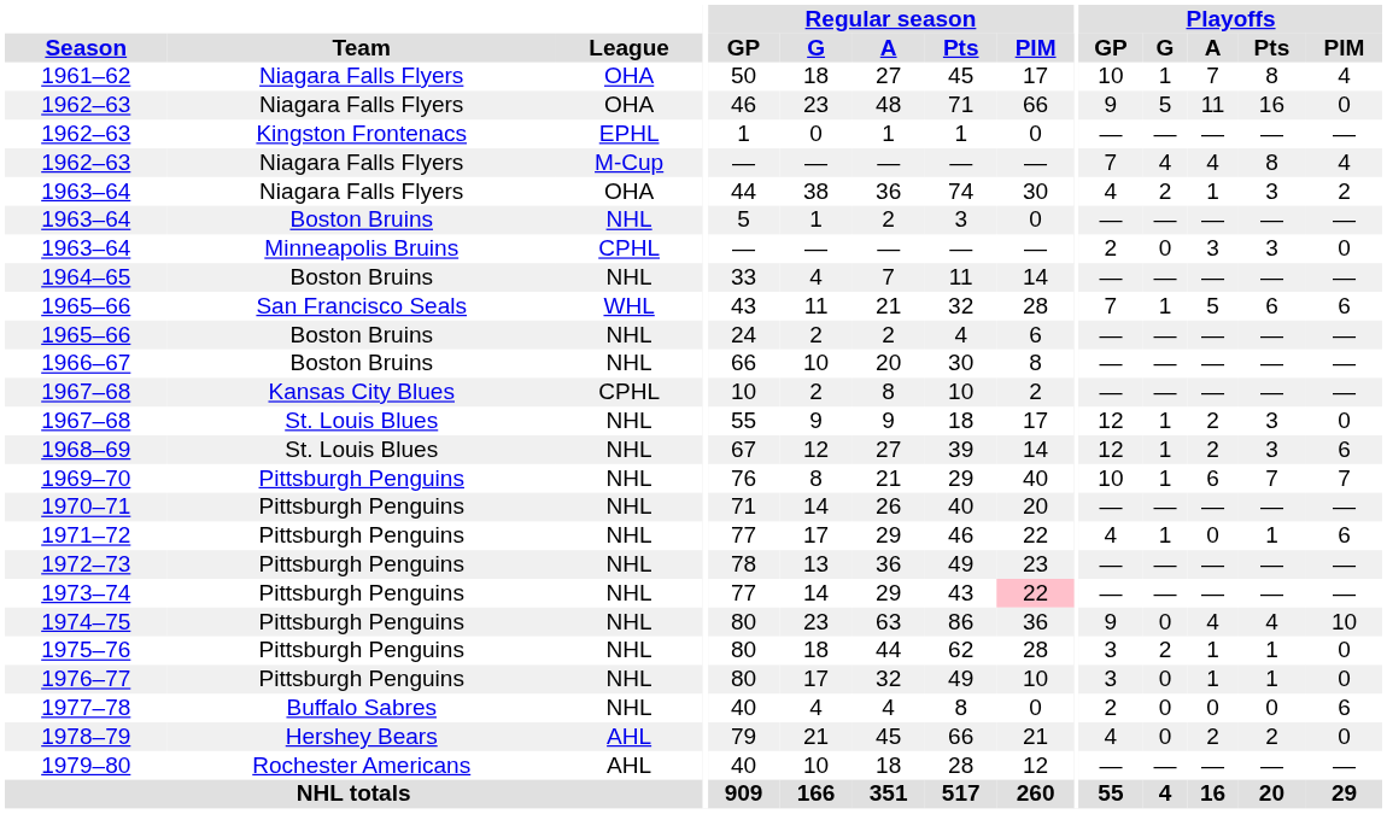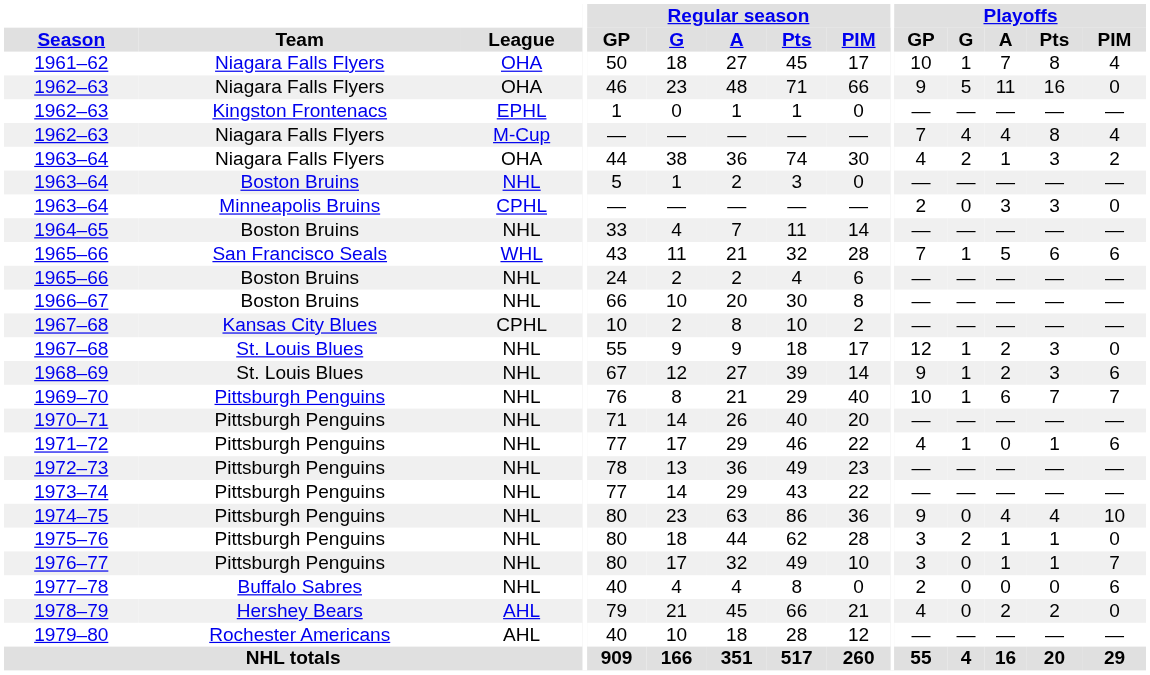 <table border="0" cellpadding="1" cellspacing="0" style="text-align:center; width:60em">
 <tr bgcolor="#e0e0e0">
 <th colspan="3" bgcolor="#ffffff"></th>
 <th rowspan="100" bgcolor="#ffffff"></th>
 <th colspan="5"><a href='#'>Regular season</a></th>
 <th rowspan="100" bgcolor="#ffffff"></th>
 <th colspan="5"><a href='#'>Playoffs</a></th>
 </tr>
 <tr bgcolor="#e0e0e0">
 <th><a href='#'>Season</a></th>
 <th>Team</th>
 <th>League</th>
 <th>GP</th>
 <th><a href='#'>G</a></th>
 <th><a href='#'>A</a></th>
 <th><a href='#'>Pts</a></th>
 <th><a href='#'>PIM</a></th>
 <th>GP</th>
 <th>G</th>
 <th>A</th>
 <th>Pts</th>
 <th>PIM</th>
 </tr>
 <tr>
 <td><a href='#'>1961–62</a></td>
 <td><a href='#'>Niagara Falls Flyers</a></td>
 <td><a href='#'>OHA</a></td>
 <td>50</td>
 <td>18</td>
 <td>27</td>
 <td>45</td>
 <td>17</td>
 <td>10</td>
 <td>1</td>
 <td>7</td>
 <td>8</td>
 <td>4</td>
 </tr>
 <tr bgcolor="#f0f0f0">
 <td><a href='#'>1962–63</a></td>
 <td>Niagara Falls Flyers</td>
 <td>OHA</td>
 <td>46</td>
 <td>23</td>
 <td>48</td>
 <td>71</td>
 <td>66</td>
 <td>9</td>
 <td>5</td>
 <td>11</td>
 <td>16</td>
 <td>0</td>
 </tr>
 <tr>
 <td><a href='#'>1962–63</a></td>
 <td><a href='#'>Kingston Frontenacs</a></td>
 <td><a href='#'>EPHL</a></td>
 <td>1</td>
 <td>0</td>
 <td>1</td>
 <td>1</td>
 <td>0</td>
 <td>—</td>
 <td>—</td>
 <td>—</td>
 <td>—</td>
 <td>—</td>
 </tr>
 <tr bgcolor="#f0f0f0">
 <td><a href='#'>1962–63</a></td>
 <td>Niagara Falls Flyers</td>
 <td><a href='#'>M-Cup</a></td>
 <td>—</td>
 <td>—</td>
 <td>—</td>
 <td>—</td>
 <td>—</td>
 <td>7</td>
 <td>4</td>
 <td>4</td>
 <td>8</td>
 <td>4</td>
 </tr>
 <tr>
 <td><a href='#'>1963–64</a></td>
 <td>Niagara Falls Flyers</td>
 <td>OHA</td>
 <td>44</td>
 <td>38</td>
 <td>36</td>
 <td>74</td>
 <td>30</td>
 <td>4</td>
 <td>2</td>
 <td>1</td>
 <td>3</td>
 <td>2</td>
 </tr>
 <tr bgcolor="#f0f0f0">
 <td><a href='#'>1963–64</a></td>
 <td><a href='#'>Boston Bruins</a></td>
 <td><a href='#'>NHL</a></td>
 <td>5</td>
 <td>1</td>
 <td>2</td>
 <td>3</td>
 <td>0</td>
 <td>—</td>
 <td>—</td>
 <td>—</td>
 <td>—</td>
 <td>—</td>
 </tr>
 <tr>
 <td><a href='#'>1963–64</a></td>
 <td><a href='#'>Minneapolis Bruins</a></td>
 <td><a href='#'>CPHL</a></td>
 <td>—</td>
 <td>—</td>
 <td>—</td>
 <td>—</td>
 <td>—</td>
 <td>2</td>
 <td>0</td>
 <td>3</td>
 <td>3</td>
 <td>0</td>
 </tr>
 <tr bgcolor="#f0f0f0">
 <td><a href='#'>1964–65</a></td>
 <td>Boston Bruins</td>
 <td>NHL</td>
 <td>33</td>
 <td>4</td>
 <td>7</td>
 <td>11</td>
 <td>14</td>
 <td>—</td>
 <td>—</td>
 <td>—</td>
 <td>—</td>
 <td>—</td>
 </tr>
 <tr>
 <td><a href='#'>1965–66</a></td>
 <td><a href='#'>San Francisco Seals</a></td>
 <td><a href='#'>WHL</a></td>
 <td>43</td>
 <td>11</td>
 <td>21</td>
 <td>32</td>
 <td>28</td>
 <td>7</td>
 <td>1</td>
 <td>5</td>
 <td>6</td>
 <td>6</td>
 </tr>
 <tr bgcolor="#f0f0f0">
 <td><a href='#'>1965–66</a></td>
 <td>Boston Bruins</td>
 <td>NHL</td>
 <td>24</td>
 <td>2</td>
 <td>2</td>
 <td>4</td>
 <td>6</td>
 <td>—</td>
 <td>—</td>
 <td>—</td>
 <td>—</td>
 <td>—</td>
 </tr>
 <tr>
 <td><a href='#'>1966–67</a></td>
 <td>Boston Bruins</td>
 <td>NHL</td>
 <td>66</td>
 <td>10</td>
 <td>20</td>
 <td>30</td>
 <td>8</td>
 <td>—</td>
 <td>—</td>
 <td>—</td>
 <td>—</td>
 <td>—</td>
 </tr>
 <tr bgcolor="#f0f0f0">
 <td><a href='#'>1967–68</a></td>
 <td><a href='#'>Kansas City Blues</a></td>
 <td>CPHL</td>
 <td>10</td>
 <td>2</td>
 <td>8</td>
 <td>10</td>
 <td>2</td>
 <td>—</td>
 <td>—</td>
 <td>—</td>
 <td>—</td>
 <td>—</td>
 </tr>
 <tr>
 <td><a href='#'>1967–68</a></td>
 <td><a href='#'>St. Louis Blues</a></td>
 <td>NHL</td>
 <td>55</td>
 <td>9</td>
 <td>9</td>
 <td>18</td>
 <td>17</td>
 <td>12</td>
 <td>1</td>
 <td>2</td>
 <td>3</td>
 <td>0</td>
 </tr>
 <tr bgcolor="#f0f0f0">
 <td><a href='#'>1968–69</a></td>
 <td>St. Louis Blues</td>
 <td>NHL</td>
 <td>67</td>
 <td>12</td>
 <td>27</td>
 <td>39</td>
 <td>14</td>
-<td>12</td>
+<td>9</td>
 <td>1</td>
 <td>2</td>
 <td>3</td>
 <td>6</td>
 </tr>
 <tr>
 <td><a href='#'>1969–70</a></td>
 <td><a href='#'>Pittsburgh Penguins</a></td>
 <td>NHL</td>
 <td>76</td>
 <td>8</td>
 <td>21</td>
 <td>29</td>
 <td>40</td>
 <td>10</td>
 <td>1</td>
 <td>6</td>
 <td>7</td>
 <td>7</td>
 </tr>
 <tr bgcolor="#f0f0f0">
 <td><a href='#'>1970–71</a></td>
 <td>Pittsburgh Penguins</td>
 <td>NHL</td>
 <td>71</td>
 <td>14</td>
 <td>26</td>
 <td>40</td>
 <td>20</td>
 <td>—</td>
 <td>—</td>
 <td>—</td>
 <td>—</td>
 <td>—</td>
 </tr>
 <tr>
 <td><a href='#'>1971–72</a></td>
 <td>Pittsburgh Penguins</td>
 <td>NHL</td>
 <td>77</td>
 <td>17</td>
 <td>29</td>
 <td>46</td>
 <td>22</td>
 <td>4</td>
 <td>1</td>
 <td>0</td>
 <td>1</td>
 <td>6</td>
 </tr>
 <tr bgcolor="#f0f0f0">
 <td><a href='#'>1972–73</a></td>
 <td>Pittsburgh Penguins</td>
 <td>NHL</td>
 <td>78</td>
 <td>13</td>
 <td>36</td>
 <td>49</td>
 <td>23</td>
 <td>—</td>
 <td>—</td>
 <td>—</td>
 <td>—</td>
 <td>—</td>
 </tr>
 <tr>
 <td><a href='#'>1973–74</a></td>
 <td>Pittsburgh Penguins</td>
 <td>NHL</td>
 <td>77</td>
 <td>14</td>
 <td>29</td>
 <td>43</td>
-<td style="background: pink;">22</td>
+<td>22</td>
 <td>—</td>
 <td>—</td>
 <td>—</td>
 <td>—</td>
 <td>—</td>
 </tr>
 <tr bgcolor="#f0f0f0">
 <td><a href='#'>1974–75</a></td>
 <td>Pittsburgh Penguins</td>
 <td>NHL</td>
 <td>80</td>
 <td>23</td>
 <td>63</td>
 <td>86</td>
 <td>36</td>
 <td>9</td>
 <td>0</td>
 <td>4</td>
 <td>4</td>
 <td>10</td>
 </tr>
 <tr>
 <td><a href='#'>1975–76</a></td>
 <td>Pittsburgh Penguins</td>
 <td>NHL</td>
 <td>80</td>
 <td>18</td>
 <td>44</td>
 <td>62</td>
 <td>28</td>
 <td>3</td>
 <td>2</td>
 <td>1</td>
 <td>1</td>
 <td>0</td>
 </tr>
 <tr bgcolor="#f0f0f0">
 <td><a href='#'>1976–77</a></td>
 <td>Pittsburgh Penguins</td>
 <td>NHL</td>
 <td>80</td>
 <td>17</td>
 <td>32</td>
 <td>49</td>
 <td>10</td>
 <td>3</td>
 <td>0</td>
 <td>1</td>
 <td>1</td>
-<td>0</td>
+<td>7</td>
 </tr>
 <tr>
 <td><a href='#'>1977–78</a></td>
 <td><a href='#'>Buffalo Sabres</a></td>
 <td>NHL</td>
 <td>40</td>
 <td>4</td>
 <td>4</td>
 <td>8</td>
 <td>0</td>
 <td>2</td>
 <td>0</td>
 <td>0</td>
 <td>0</td>
 <td>6</td>
 </tr>
 <tr bgcolor="#f0f0f0">
 <td><a href='#'>1978–79</a></td>
 <td><a href='#'>Hershey Bears</a></td>
 <td><a href='#'>AHL</a></td>
 <td>79</td>
 <td>21</td>
 <td>45</td>
 <td>66</td>
 <td>21</td>
 <td>4</td>
 <td>0</td>
 <td>2</td>
 <td>2</td>
 <td>0</td>
 </tr>
 <tr>
 <td><a href='#'>1979–80</a></td>
 <td><a href='#'>Rochester Americans</a></td>
 <td>AHL</td>
 <td>40</td>
 <td>10</td>
 <td>18</td>
 <td>28</td>
 <td>12</td>
 <td>—</td>
 <td>—</td>
 <td>—</td>
 <td>—</td>
 <td>—</td>
 </tr>
 <tr bgcolor="#e0e0e0">
 <th colspan="3">NHL totals</th>
 <th>909</th>
 <th>166</th>
 <th>351</th>
 <th>517</th>
 <th>260</th>
 <th>55</th>
 <th>4</th>
 <th>16</th>
 <th>20</th>
 <th>29</th>
 </tr>
 </table>
